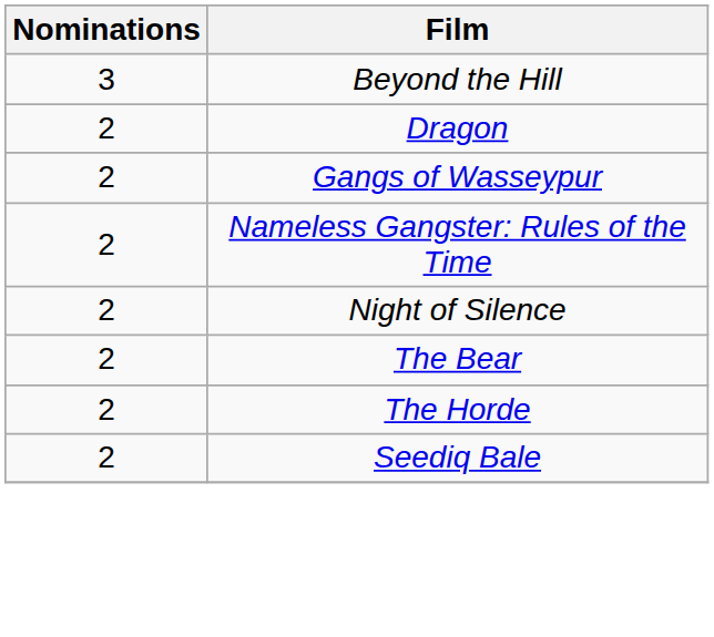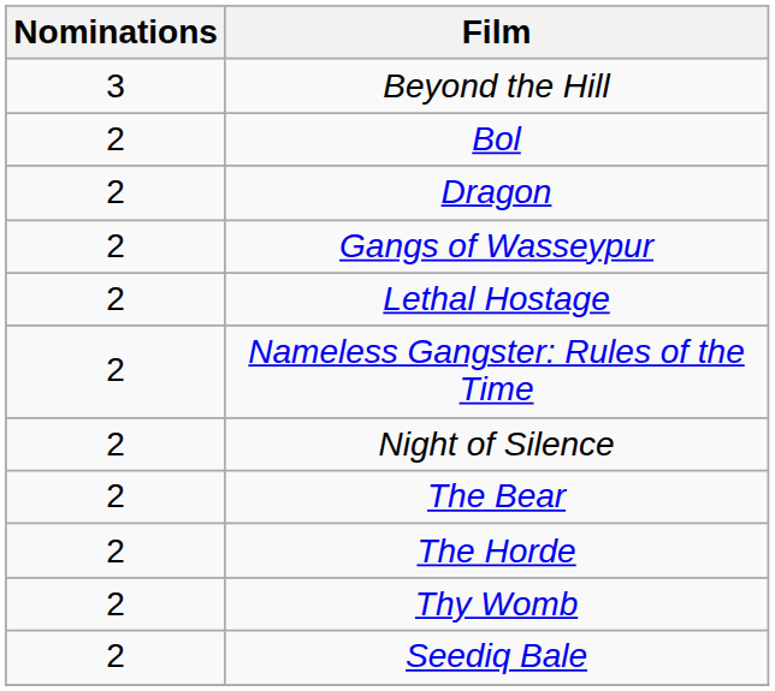 <table class="wikitable" rowspan=2 border=2 style="text-align:center;">
 <tr>
 <th scope="col" width="50">Nominations</th>
 <th scope="col" width="250">Film</th>
 </tr>
 <tr>
 <td>3</td>
 <td><em>Beyond the Hill</em></td>
 </tr>
 <tr>
 <td>2</td>
+<td><em><a href='#'>Bol</a></em></td>
+</tr>
+<tr>
+<td>2</td>
 <td><em><a href='#'>Dragon</a></em></td>
 </tr>
 <tr>
 <td>2</td>
 <td><em><a href='#'>Gangs of Wasseypur</a></em></td>
+</tr>
+<tr>
+<td>2</td>
+<td><em><a href='#'>Lethal Hostage</a></em></td>
 </tr>
 <tr>
 <td>2</td>
 <td><em><a href='#'>Nameless Gangster: Rules of the Time</a></em></td>
 </tr>
 <tr>
 <td>2</td>
 <td><em>Night of Silence</em></td>
 </tr>
 <tr>
 <td>2</td>
 <td><em><a href='#'>The Bear</a></em></td>
 </tr>
 <tr>
 <td>2</td>
 <td><em><a href='#'>The Horde</a></em></td>
 </tr>
 <tr>
 <td>2</td>
+<td><em><a href='#'>Thy Womb</a></em></td>
+</tr>
+<tr>
+<td>2</td>
 <td><em><a href='#'>Seediq Bale</a></em></td>
 </tr>
 <tr>
 </tr>
 </table>
